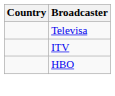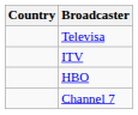 <table class="wikitable">
 <tr>
 <th align=center>Country</th>
 <th align=center>Broadcaster</th>
 </tr>
 <tr>
 <td></td>
 <td><a href='#'>Televisa</a></td>
 </tr>
 <tr>
 <td></td>
 <td><a href='#'>ITV</a></td>
 </tr>
 <tr>
 <td></td>
 <td><a href='#'>HBO</a></td>
 </tr>
+<tr>
+<td></td>
+<td><a href='#'>Channel 7</a></td>
+</tr>
 </table>
